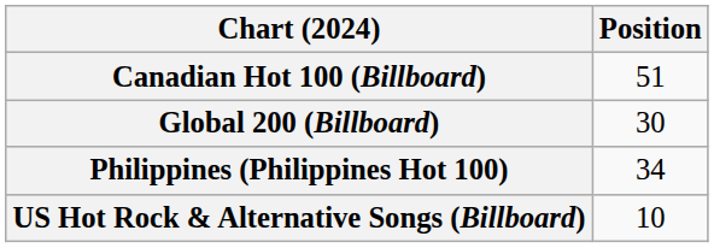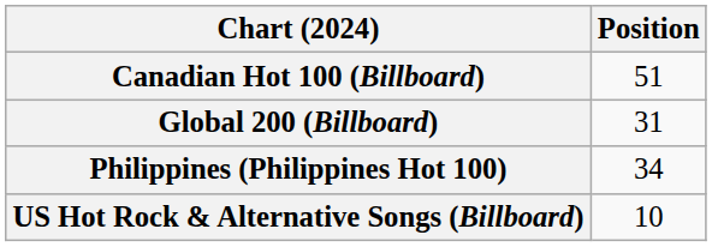 <table class="wikitable sortable plainrowheaders" style="text-align: center">
 <tr>
 <th scope="col">Chart (2024)</th>
 <th scope="col">Position</th>
 </tr>
 <tr>
 <th scope="row">Canadian Hot 100 (<em>Billboard</em>)</th>
 <td>51</td>
 </tr>
 <tr>
 <th scope="row">Global 200 (<em>Billboard</em>)</th>
-<td>30</td>
+<td>31</td>
 </tr>
 <tr>
 <th scope="row">Philippines (Philippines Hot 100)</th>
 <td>34</td>
 </tr>
 <tr>
 <th scope="row">US Hot Rock & Alternative Songs (<em>Billboard</em>)</th>
 <td>10</td>
 </tr>
 </table>
